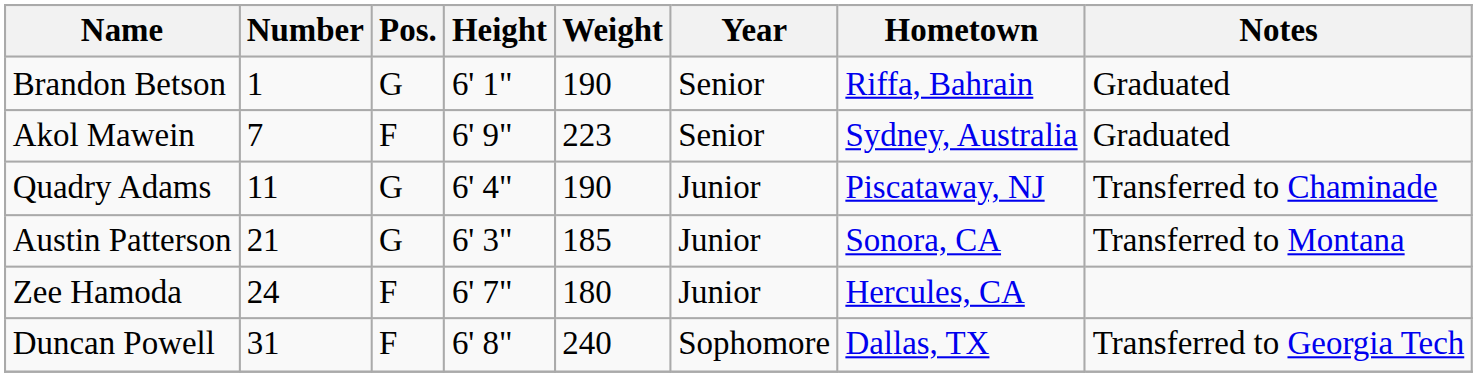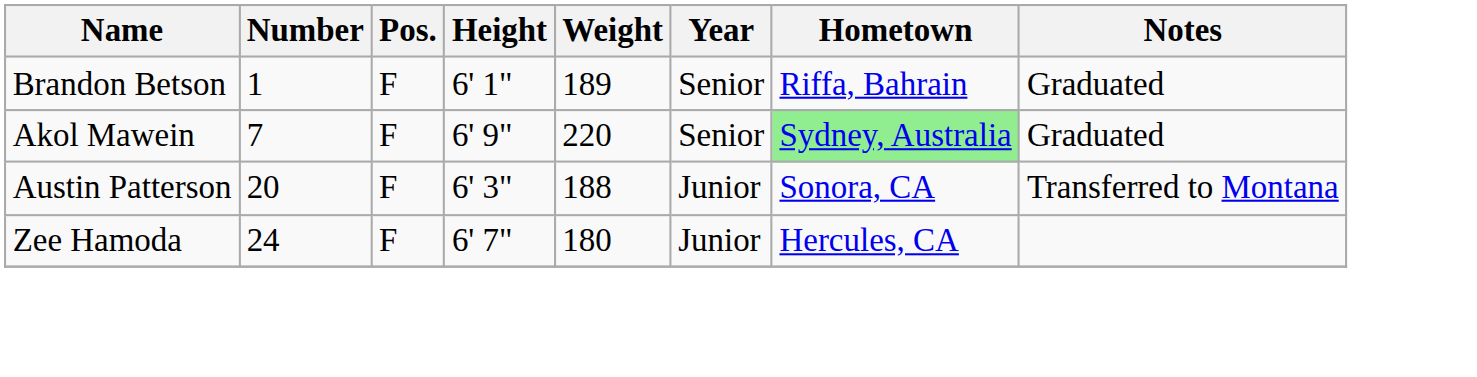 <table class="wikitable sortable" border="1">
 <tr align=center>
 <th style=>Name</th>
 <th style=>Number</th>
 <th style=>Pos.</th>
 <th style=>Height</th>
 <th style=>Weight</th>
 <th style=>Year</th>
 <th style=>Hometown</th>
 <th style=>Notes</th>
 </tr>
 <tr>
 <td>Brandon Betson</td>
 <td>1</td>
-<td>G</td>
+<td>F</td>
 <td>6' 1"</td>
-<td>190</td>
+<td>189</td>
 <td>Senior</td>
 <td><a href='#'>Riffa, Bahrain</a></td>
 <td>Graduated</td>
 </tr>
 <tr>
 <td>Akol Mawein</td>
 <td>7</td>
 <td>F</td>
 <td>6' 9"</td>
-<td>223</td>
+<td>220</td>
 <td>Senior</td>
-<td><a href='#'>Sydney, Australia</a></td>
+<td style="background: lightgreen;"><a href='#'>Sydney, Australia</a></td>
 <td>Graduated</td>
 </tr>
 <tr>
-<td>Quadry Adams</td>
-<td>11</td>
-<td>G</td>
-<td>6' 4"</td>
-<td>190</td>
-<td>Junior</td>
-<td><a href='#'>Piscataway, NJ</a></td>
-<td>Transferred to <a href='#'>Chaminade</a></td>
-</tr>
-<tr>
 <td>Austin Patterson</td>
-<td>21</td>
-<td>G</td>
+<td>20</td>
+<td>F</td>
 <td>6' 3"</td>
-<td>185</td>
+<td>188</td>
 <td>Junior</td>
 <td><a href='#'>Sonora, CA</a></td>
 <td>Transferred to <a href='#'>Montana</a></td>
 </tr>
 <tr>
 <td>Zee Hamoda</td>
 <td>24</td>
 <td>F</td>
 <td>6' 7"</td>
 <td>180</td>
 <td>Junior</td>
 <td><a href='#'>Hercules, CA</a></td>
 <td></td>
 </tr>
 <tr>
-<td>Duncan Powell</td>
-<td>31</td>
-<td>F</td>
-<td>6' 8"</td>
-<td>240</td>
-<td>Sophomore</td>
-<td><a href='#'>Dallas, TX</a></td>
-<td>Transferred to <a href='#'>Georgia Tech</a></td>
-</tr>
-<tr>
 </tr>
 </table>
